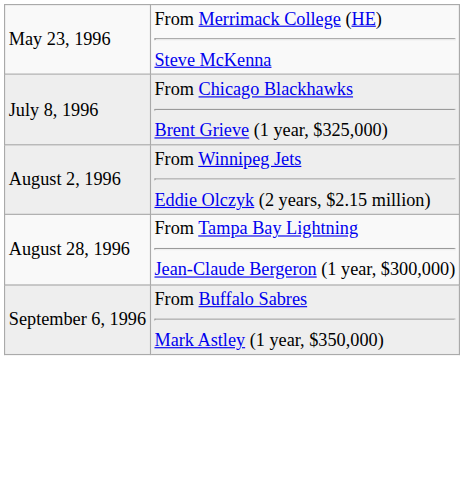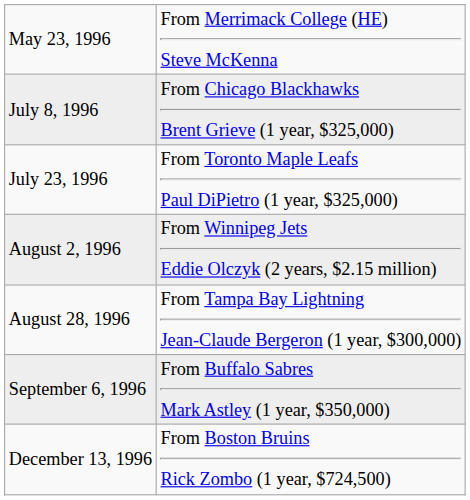 <table class="wikitable">
 <tr>
 <td>May 23, 1996</td>
 <td valign="top">From <a href='#'>Merrimack College</a> (<a href='#'>HE</a>)<hr><a href='#'>Steve McKenna</a></td>
 </tr>
 <tr style="background:#eee;">
 <td>July 8, 1996</td>
 <td valign="top">From <a href='#'>Chicago Blackhawks</a><hr><a href='#'>Brent Grieve</a> (1 year, $325,000)</td>
+</tr>
+<tr>
+<td>July 23, 1996</td>
+<td valign="top">From <a href='#'>Toronto Maple Leafs</a><hr><a href='#'>Paul DiPietro</a> (1 year, $325,000)</td>
 </tr>
 <tr style="background:#eee;">
 <td>August 2, 1996</td>
 <td valign="top">From <a href='#'>Winnipeg Jets</a><hr><a href='#'>Eddie Olczyk</a> (2 years, $2.15 million)</td>
 </tr>
 <tr>
 <td>August 28, 1996</td>
 <td valign="top">From <a href='#'>Tampa Bay Lightning</a><hr><a href='#'>Jean-Claude Bergeron</a> (1 year, $300,000)</td>
 </tr>
 <tr style="background:#eee;">
 <td>September 6, 1996</td>
 <td valign="top">From <a href='#'>Buffalo Sabres</a><hr><a href='#'>Mark Astley</a> (1 year, $350,000)</td>
 </tr>
+<tr>
+<td>December 13, 1996</td>
+<td valign="top">From <a href='#'>Boston Bruins</a><hr><a href='#'>Rick Zombo</a> (1 year, $724,500)</td>
+</tr>
 </table>
